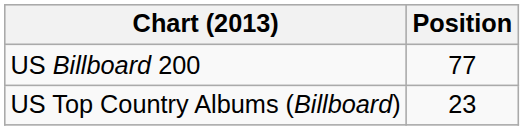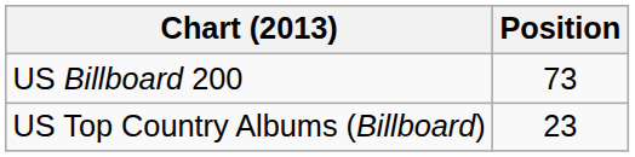 <table class="wikitable">
 <tr>
 <th>Chart (2013)</th>
 <th>Position</th>
 </tr>
 <tr>
 <td>US <em>Billboard</em> 200</td>
-<td style="text-align:center;">77</td>
+<td style="text-align:center;">73</td>
 </tr>
 <tr>
 <td>US Top Country Albums (<em>Billboard</em>)</td>
 <td style="text-align:center;">23</td>
 </tr>
 </table>
